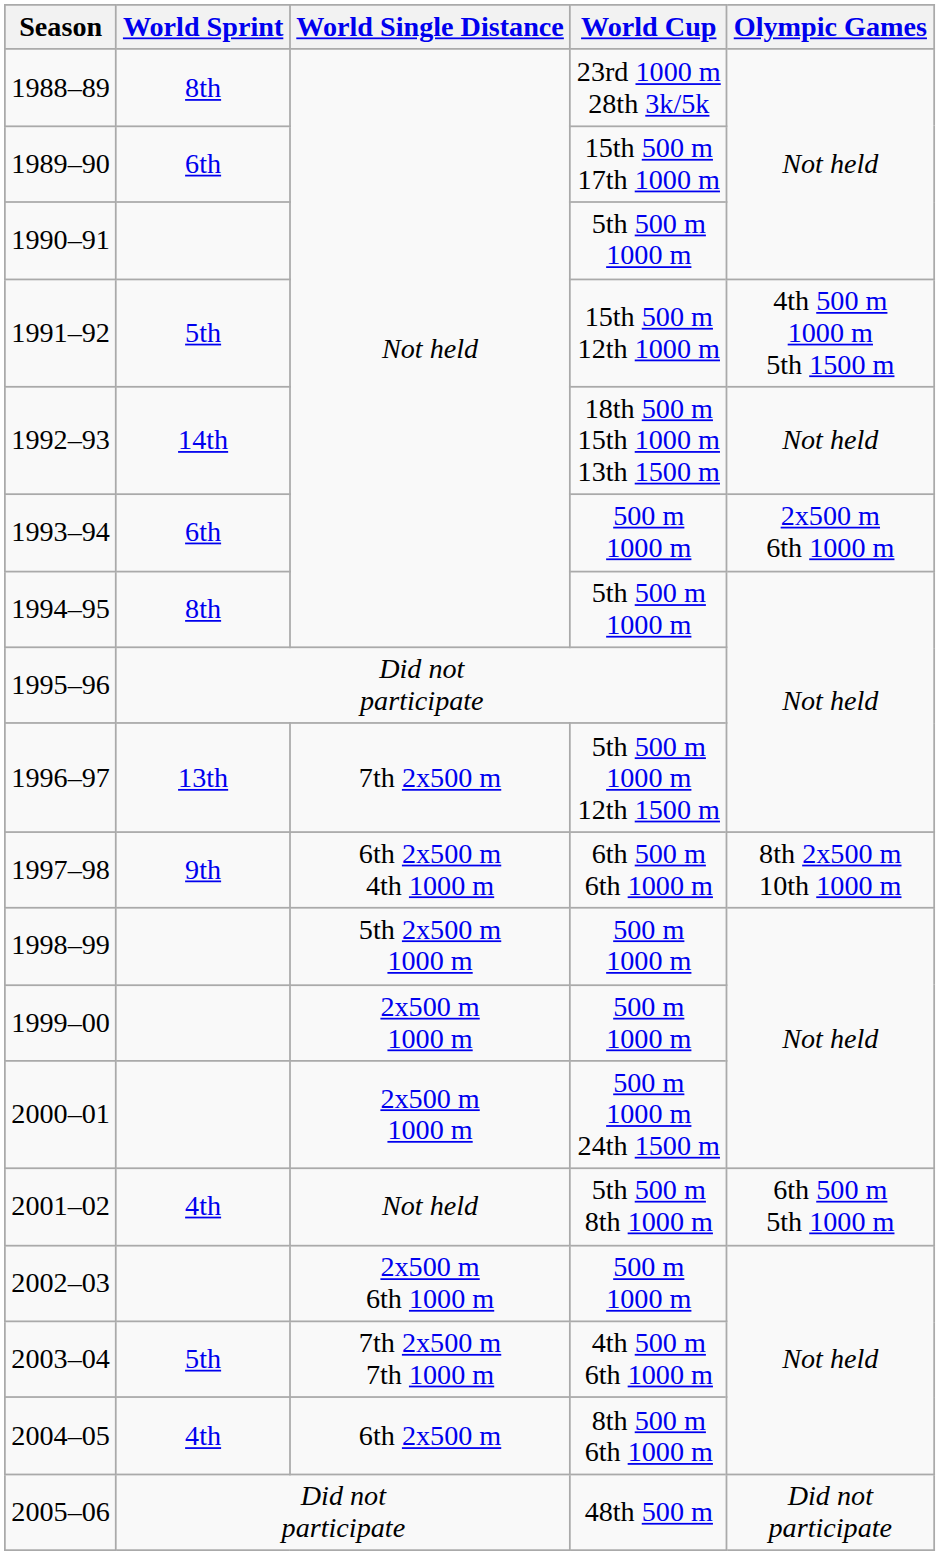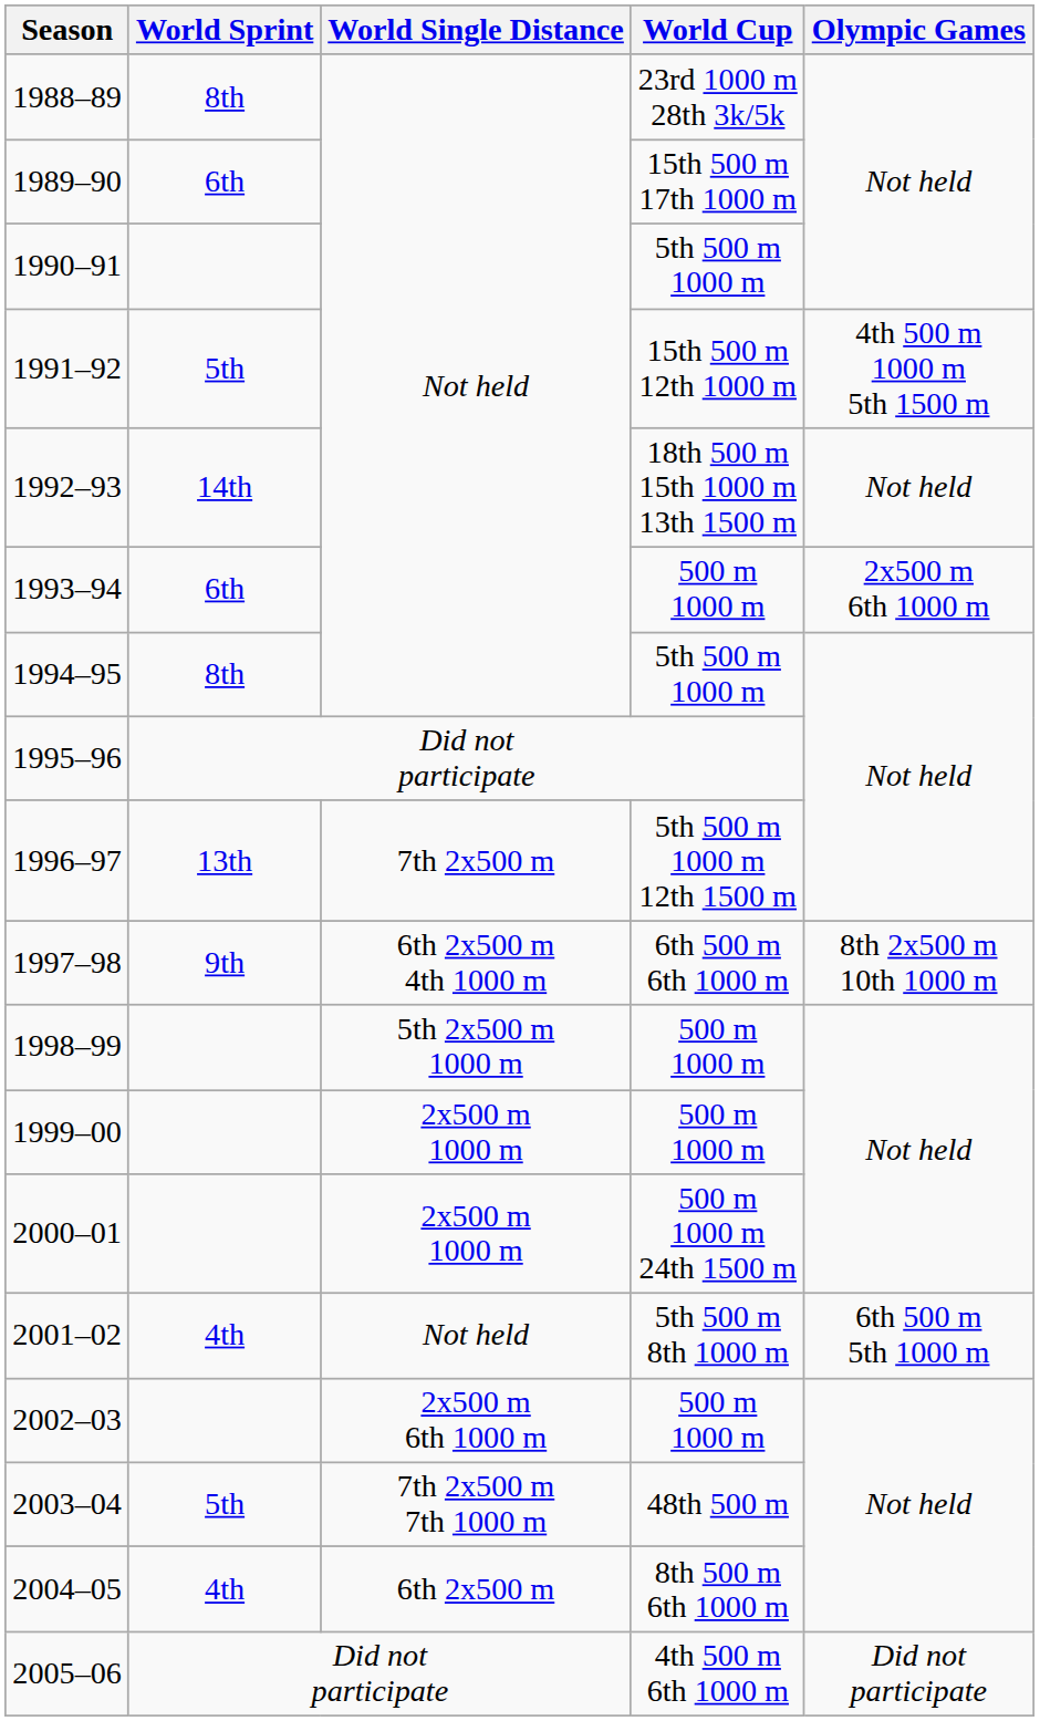 <table class="wikitable" style="text-align:center;">
 <tr>
 <th>Season</th>
 <th><a href='#'>World Sprint</a></th>
 <th><a href='#'>World Single Distance</a></th>
 <th><a href='#'>World Cup</a></th>
 <th><a href='#'>Olympic Games</a></th>
 </tr>
 <tr>
 <td>1988–89</td>
 <td><a href='#'>8th</a></td>
 <td rowspan=7><em>Not held</em></td>
 <td>23rd <a href='#'>1000 m</a><br>28th <a href='#'>3k/5k</a></td>
 <td rowspan=3><em>Not held</em></td>
 </tr>
 <tr>
 <td>1989–90</td>
 <td><a href='#'>6th</a></td>
 <td>15th <a href='#'>500 m</a><br>17th <a href='#'>1000 m</a></td>
 </tr>
 <tr>
 <td>1990–91</td>
 <td></td>
 <td>5th <a href='#'>500 m</a><br> <a href='#'>1000 m</a></td>
 </tr>
 <tr>
 <td>1991–92</td>
 <td><a href='#'>5th</a></td>
 <td>15th <a href='#'>500 m</a><br>12th <a href='#'>1000 m</a></td>
 <td>4th <a href='#'>500 m</a><br> <a href='#'>1000 m</a><br>5th <a href='#'>1500 m</a></td>
 </tr>
 <tr>
 <td>1992–93</td>
 <td><a href='#'>14th</a></td>
 <td>18th <a href='#'>500 m</a><br>15th <a href='#'>1000 m</a><br>13th <a href='#'>1500 m</a></td>
 <td><em>Not held</em></td>
 </tr>
 <tr>
 <td>1993–94</td>
 <td><a href='#'>6th</a></td>
 <td> <a href='#'>500 m</a><br> <a href='#'>1000 m</a></td>
 <td> <a href='#'>2x500 m</a><br>6th <a href='#'>1000 m</a></td>
 </tr>
 <tr>
 <td>1994–95</td>
 <td><a href='#'>8th</a></td>
 <td>5th <a href='#'>500 m</a><br> <a href='#'>1000 m</a></td>
 <td rowspan=3><em>Not held</em></td>
 </tr>
 <tr>
 <td>1995–96</td>
 <td colspan=3><em>Did not<br>participate</em></td>
 </tr>
 <tr>
 <td>1996–97</td>
 <td><a href='#'>13th</a></td>
 <td>7th <a href='#'>2x500 m</a></td>
 <td>5th <a href='#'>500 m</a><br> <a href='#'>1000 m</a><br>12th <a href='#'>1500 m</a></td>
 </tr>
 <tr>
 <td>1997–98</td>
 <td><a href='#'>9th</a></td>
 <td>6th <a href='#'>2x500 m</a><br>4th <a href='#'>1000 m</a></td>
 <td>6th <a href='#'>500 m</a><br>6th <a href='#'>1000 m</a></td>
 <td>8th <a href='#'>2x500 m</a><br>10th <a href='#'>1000 m</a></td>
 </tr>
 <tr>
 <td>1998–99</td>
 <td></td>
 <td>5th <a href='#'>2x500 m</a><br> <a href='#'>1000 m</a></td>
 <td> <a href='#'>500 m</a><br> <a href='#'>1000 m</a></td>
 <td rowspan=3><em>Not held</em></td>
 </tr>
 <tr>
 <td>1999–00</td>
 <td></td>
 <td> <a href='#'>2x500 m</a><br> <a href='#'>1000 m</a></td>
 <td> <a href='#'>500 m</a><br> <a href='#'>1000 m</a></td>
 </tr>
 <tr>
 <td>2000–01</td>
 <td></td>
 <td> <a href='#'>2x500 m</a><br> <a href='#'>1000 m</a></td>
 <td> <a href='#'>500 m</a><br> <a href='#'>1000 m</a><br>24th <a href='#'>1500 m</a></td>
 </tr>
 <tr>
 <td>2001–02</td>
 <td><a href='#'>4th</a></td>
 <td><em>Not held</em></td>
 <td>5th <a href='#'>500 m</a><br>8th <a href='#'>1000 m</a></td>
 <td>6th <a href='#'>500 m</a><br>5th <a href='#'>1000 m</a></td>
 </tr>
 <tr>
 <td>2002–03</td>
 <td></td>
 <td> <a href='#'>2x500 m</a><br>6th <a href='#'>1000 m</a></td>
 <td> <a href='#'>500 m</a><br> <a href='#'>1000 m</a></td>
 <td rowspan=3><em>Not held</em></td>
 </tr>
 <tr>
 <td>2003–04</td>
 <td><a href='#'>5th</a></td>
 <td>7th <a href='#'>2x500 m</a><br>7th <a href='#'>1000 m</a></td>
-<td>4th <a href='#'>500 m</a><br>6th <a href='#'>1000 m</a></td>
+<td>48th <a href='#'>500 m</a></td>
 </tr>
 <tr>
 <td>2004–05</td>
 <td><a href='#'>4th</a></td>
 <td>6th <a href='#'>2x500 m</a></td>
 <td>8th <a href='#'>500 m</a><br>6th <a href='#'>1000 m</a></td>
 </tr>
 <tr>
 <td>2005–06</td>
 <td colspan=2><em>Did not<br>participate</em></td>
-<td>48th <a href='#'>500 m</a></td>
+<td>4th <a href='#'>500 m</a><br>6th <a href='#'>1000 m</a></td>
 <td><em>Did not<br>participate</em></td>
 </tr>
 </table>
